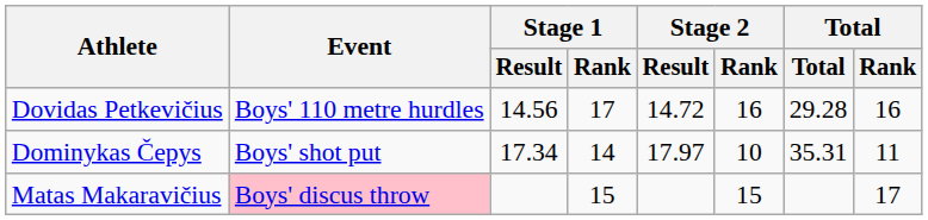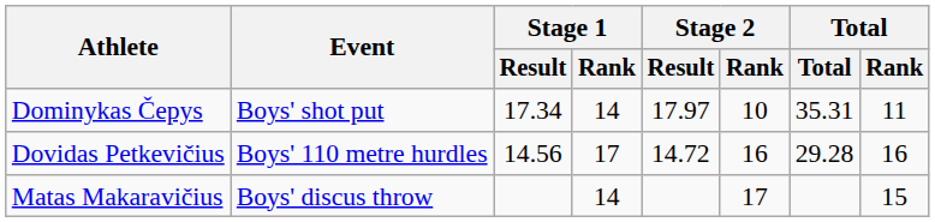 <table class="wikitable" style="font-size:90%">
 <tr>
 <th rowspan=2>Athlete</th>
 <th rowspan=2>Event</th>
 <th colspan=2>Stage 1</th>
 <th colspan=2>Stage 2</th>
 <th colspan=2>Total</th>
 </tr>
 <tr style="font-size:95%">
 <th>Result</th>
 <th>Rank</th>
 <th>Result</th>
 <th>Rank</th>
 <th>Total</th>
 <th>Rank</th>
 </tr>
 <tr align=center>
+<td align=left><a href='#'>Dominykas Čepys</a></td>
+<td align=left><a href='#'>Boys' shot put</a></td>
+<td>17.34</td>
+<td>14</td>
+<td>17.97</td>
+<td>10</td>
+<td>35.31</td>
+<td>11</td>
+</tr>
+<tr align=center>
 <td align=left><a href='#'>Dovidas Petkevičius</a></td>
 <td align=left><a href='#'>Boys' 110 metre hurdles</a></td>
 <td>14.56</td>
 <td>17</td>
 <td>14.72</td>
 <td>16</td>
 <td>29.28</td>
 <td>16</td>
 </tr>
 <tr align=center>
-<td align=left><a href='#'>Dominykas Čepys</a></td>
-<td align=left><a href='#'>Boys' shot put</a></td>
-<td>17.34</td>
+<td align=left><a href='#'>Matas Makaravičius</a></td>
+<td align=left><a href='#'>Boys' discus throw</a></td>
+<td></td>
 <td>14</td>
-<td>17.97</td>
-<td>10</td>
-<td>35.31</td>
-<td>11</td>
-</tr>
-<tr align=center>
-<td align=left><a href='#'>Matas Makaravičius</a></td>
-<td align=left style="background: pink;"><a href='#'>Boys' discus throw</a></td>
+<td></td>
+<td>17</td>
 <td></td>
 <td>15</td>
-<td></td>
-<td>15</td>
-<td></td>
-<td>17</td>
 </tr>
 </table>
